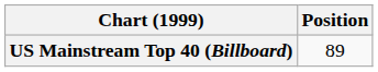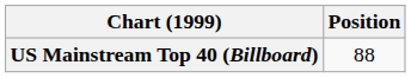 <table class="wikitable plainrowheaders" style="text-align:center">
 <tr>
 <th>Chart (1999)</th>
 <th>Position</th>
 </tr>
 <tr>
 <th scope="row">US Mainstream Top 40 (<em>Billboard</em>)</th>
-<td>89</td>
+<td>88</td>
 </tr>
 </table>
